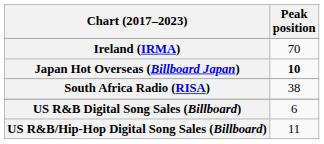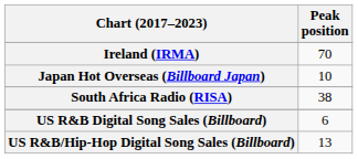 <table class="wikitable sortable plainrowheaders" style="text-align:center;">
 <tr>
 <th scope="col">Chart (2017–2023)</th>
 <th scope="col">Peak<br>position</th>
 </tr>
 <tr>
 </tr>
 <tr>
 </tr>
 <tr>
 <th scope="row">Ireland (<a href='#'>IRMA</a>)</th>
 <td style="text-align:center;">70</td>
 </tr>
 <tr>
 <th scope="row">Japan Hot Overseas (<em><a href='#'>Billboard Japan</a></em>)</th>
-<td><strong>10</strong></td>
+<td>10</td>
 </tr>
 <tr>
 </tr>
 <tr>
 <th scope="row">South Africa Radio (<a href='#'>RISA</a>)</th>
 <td>38</td>
 </tr>
 <tr>
 </tr>
 <tr>
 </tr>
 <tr>
 <th scope="row">US R&B Digital Song Sales (<em>Billboard</em>) <br> </th>
 <td>6</td>
 </tr>
 <tr>
 <th scope="row">US R&B/Hip-Hop Digital Song Sales (<em>Billboard</em>) <br> </th>
-<td>11</td>
+<td>13</td>
 </tr>
 </table>
